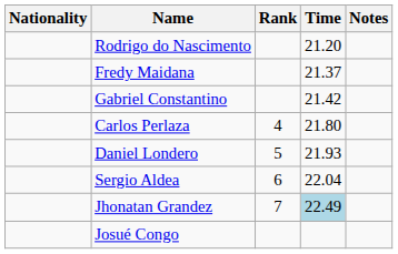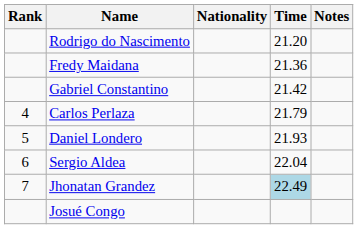 <table class="wikitable sortable" style="text-align:center;font-size:95%">
 <tr>
+<th>Rank</th>
+<th>Name</th>
 <th>Nationality</th>
-<th>Name</th>
-<th>Rank</th>
 <th>Time</th>
 <th>Notes</th>
 </tr>
 <tr>
+<td></td>
+<td align=left><a href='#'>Rodrigo do Nascimento</a></td>
 <td align=left></td>
-<td align=left><a href='#'>Rodrigo do Nascimento</a></td>
-<td></td>
 <td>21.20</td>
 <td></td>
 </tr>
 <tr>
+<td></td>
+<td align=left><a href='#'>Fredy Maidana</a></td>
 <td align=left></td>
-<td align=left><a href='#'>Fredy Maidana</a></td>
-<td></td>
-<td>21.37</td>
+<td>21.36</td>
 <td></td>
 </tr>
 <tr>
+<td></td>
+<td align=left><a href='#'>Gabriel Constantino</a></td>
 <td align=left></td>
-<td align=left><a href='#'>Gabriel Constantino</a></td>
-<td></td>
 <td>21.42</td>
 <td></td>
 </tr>
 <tr>
+<td>4</td>
+<td align=left><a href='#'>Carlos Perlaza</a></td>
 <td align=left></td>
-<td align=left><a href='#'>Carlos Perlaza</a></td>
-<td>4</td>
-<td>21.80</td>
+<td>21.79</td>
 <td></td>
 </tr>
 <tr>
+<td>5</td>
+<td align=left><a href='#'>Daniel Londero</a></td>
 <td align=left></td>
-<td align=left><a href='#'>Daniel Londero</a></td>
-<td>5</td>
 <td>21.93</td>
 <td></td>
 </tr>
 <tr>
+<td>6</td>
+<td align=left><a href='#'>Sergio Aldea</a></td>
 <td align=left></td>
-<td align=left><a href='#'>Sergio Aldea</a></td>
-<td>6</td>
 <td>22.04</td>
 <td></td>
 </tr>
 <tr>
+<td>7</td>
+<td align=left><a href='#'>Jhonatan Grandez</a></td>
 <td align=left></td>
-<td align=left><a href='#'>Jhonatan Grandez</a></td>
-<td>7</td>
 <td style="background: lightblue;">22.49</td>
 <td></td>
 </tr>
 <tr>
+<td></td>
+<td align=left><a href='#'>Josué Congo</a></td>
 <td align=left></td>
-<td align=left><a href='#'>Josué Congo</a></td>
-<td></td>
 <td></td>
 <td></td>
 </tr>
 </table>
